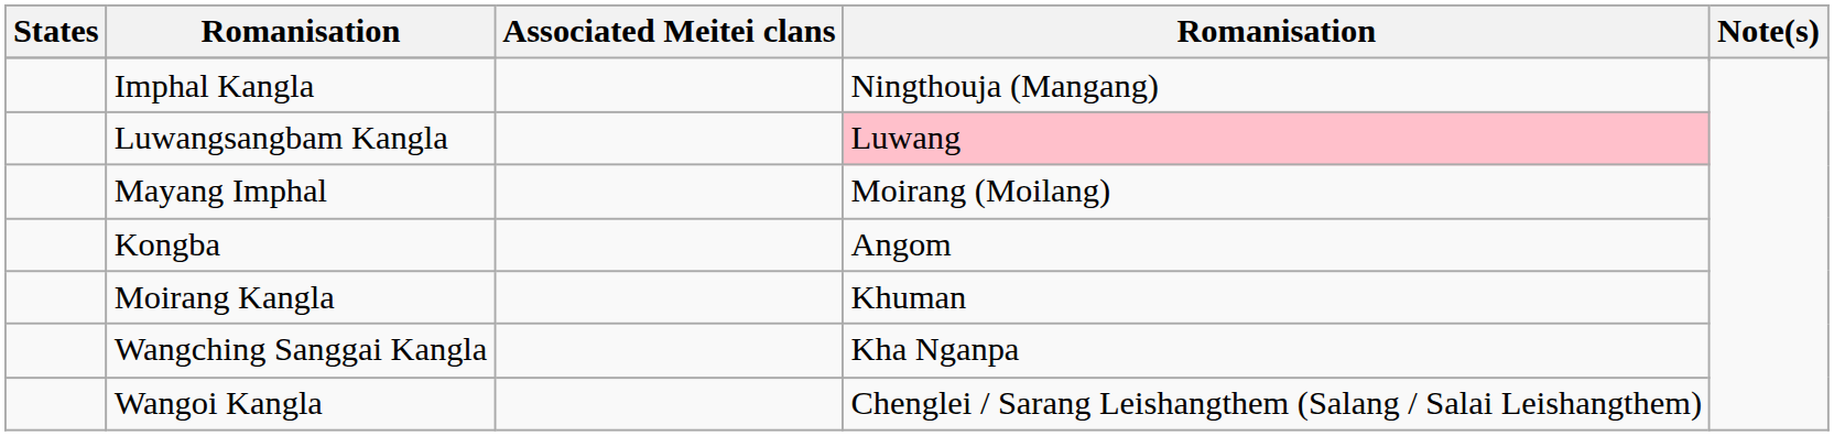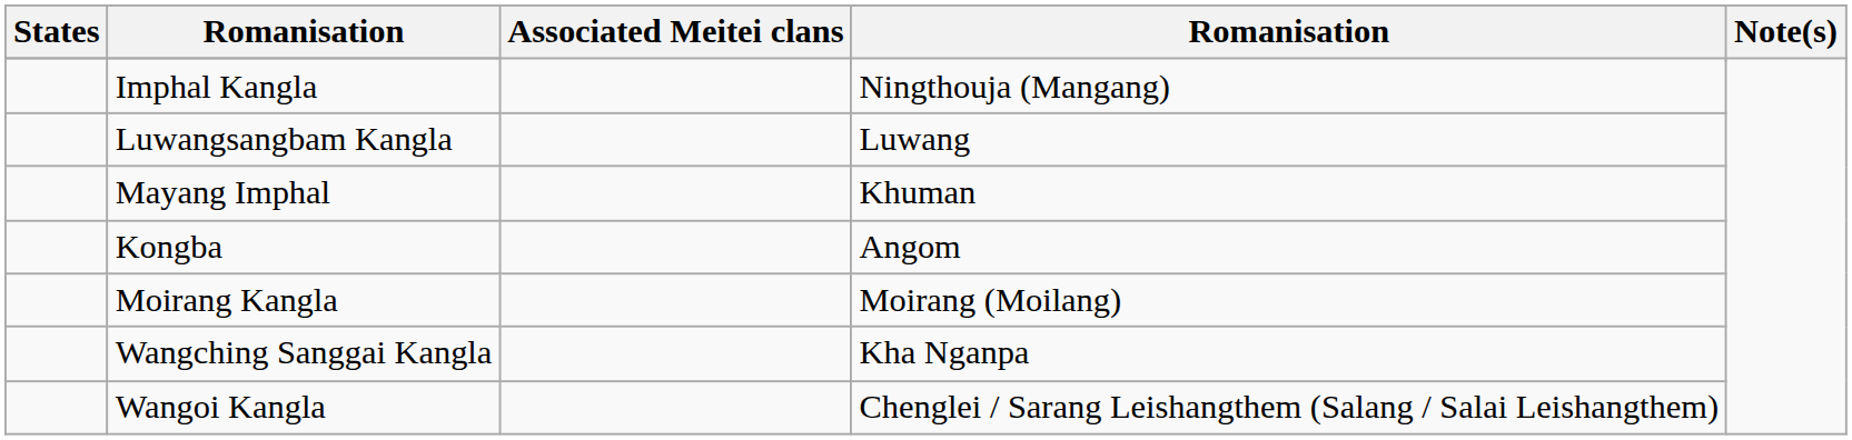 <table class="wikitable sortable">
 <tr>
 <th>States</th>
 <th>Romanisation</th>
 <th rowspan="2">Associated Meitei clans</th>
 <th rowspan="2">Romanisation</th>
 <th rowspan="2">Note(s)</th>
 </tr>
 <tr>
 </tr>
 <tr>
 <td></td>
 <td>Imphal Kangla</td>
 <td></td>
 <td>Ningthouja (Mangang)</td>
 <td rowspan="7"></td>
 </tr>
 <tr>
 <td></td>
 <td>Luwangsangbam Kangla</td>
 <td></td>
-<td style="background: pink;">Luwang</td>
+<td>Luwang</td>
 </tr>
 <tr>
 <td></td>
 <td>Mayang Imphal</td>
 <td></td>
-<td>Moirang (Moilang)</td>
+<td>Khuman</td>
 </tr>
 <tr>
 <td></td>
 <td>Kongba</td>
 <td></td>
 <td>Angom</td>
 </tr>
 <tr>
 <td></td>
 <td>Moirang Kangla</td>
 <td></td>
-<td>Khuman</td>
+<td>Moirang (Moilang)</td>
 </tr>
 <tr>
 <td></td>
 <td>Wangching Sanggai Kangla</td>
 <td></td>
 <td>Kha Nganpa</td>
 </tr>
 <tr>
 <td></td>
 <td>Wangoi Kangla</td>
 <td></td>
 <td>Chenglei / Sarang Leishangthem (Salang / Salai Leishangthem)</td>
 </tr>
 </table>
